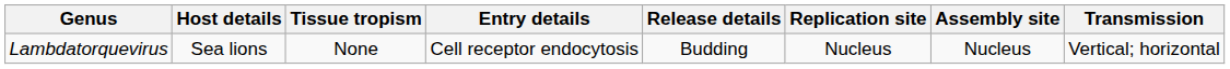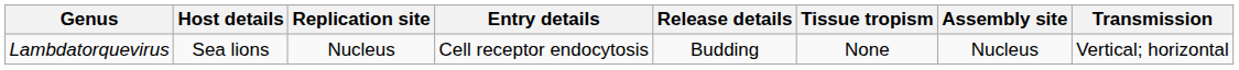 <table class="wikitable sortable" style="text-align:center">
 <tr>
 <th>Genus</th>
 <th>Host details</th>
-<th>Tissue tropism</th>
+<th>Replication site</th>
 <th>Entry details</th>
 <th>Release details</th>
-<th>Replication site</th>
+<th>Tissue tropism</th>
 <th>Assembly site</th>
 <th>Transmission</th>
 </tr>
 <tr>
 <td><em>Lambdatorquevirus</em></td>
 <td>Sea lions</td>
-<td>None</td>
+<td>Nucleus</td>
 <td>Cell receptor endocytosis</td>
 <td>Budding</td>
-<td>Nucleus</td>
+<td>None</td>
 <td>Nucleus</td>
 <td>Vertical; horizontal</td>
 </tr>
 </table>
